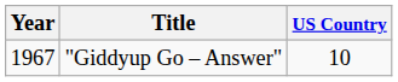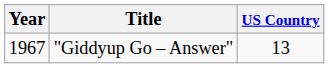 <table class="wikitable">
 <tr>
 <th>Year</th>
 <th>Title</th>
 <th><small><a href='#'>US Country</a></small></th>
 </tr>
 <tr>
 <td>1967</td>
 <td>"Giddyup Go – Answer"</td>
-<td style="text-align:center;">10</td>
+<td style="text-align:center;">13</td>
 </tr>
 </table>
